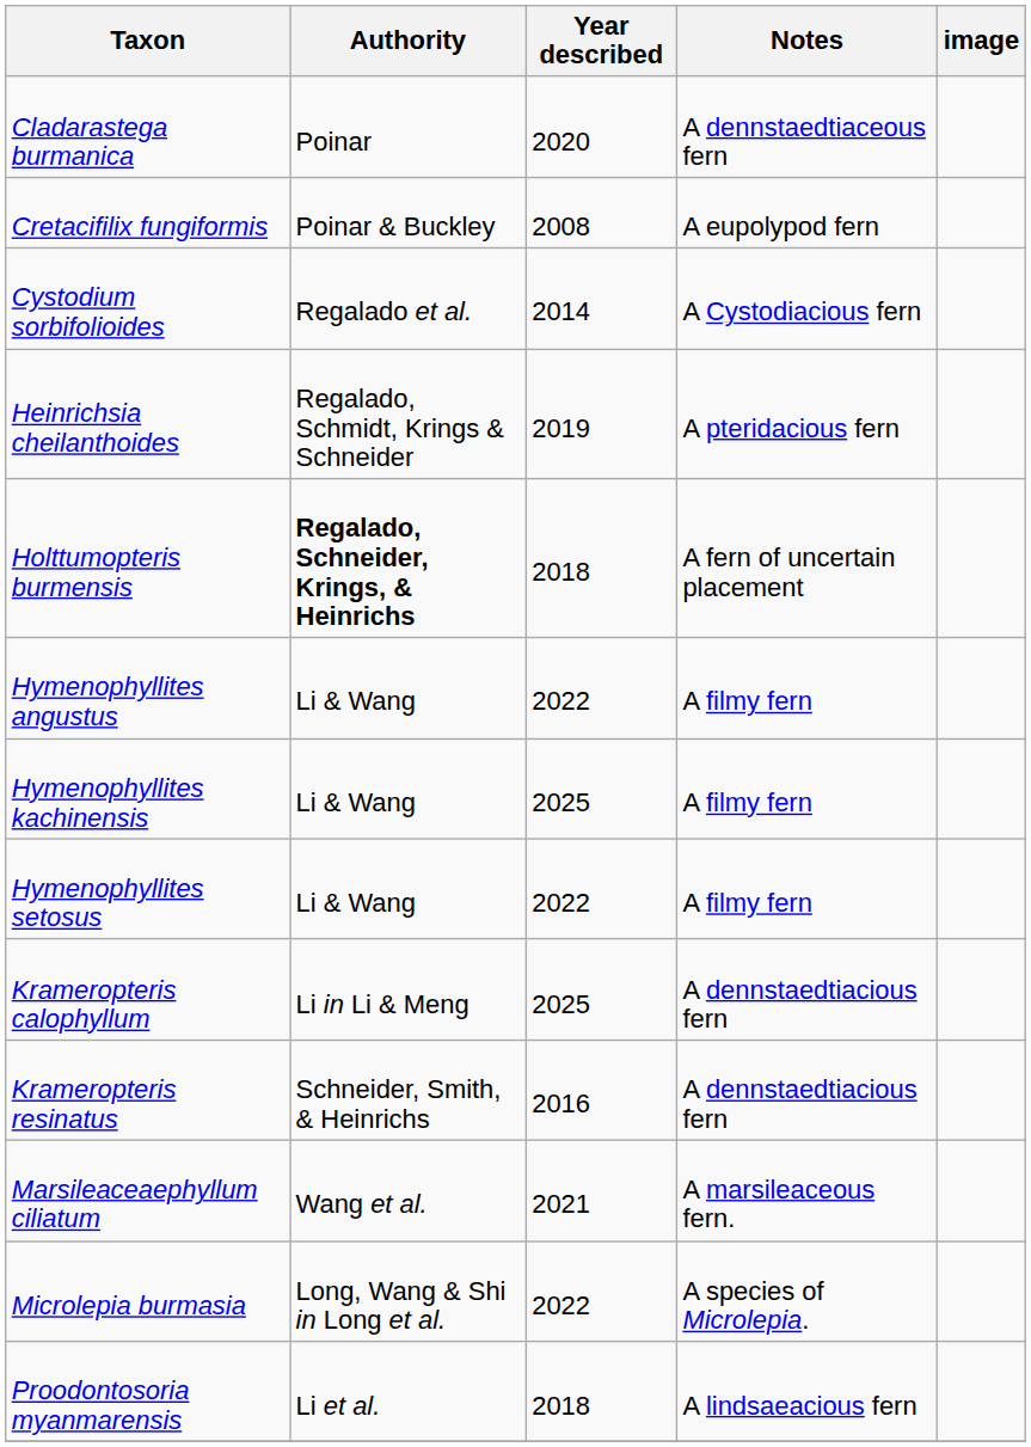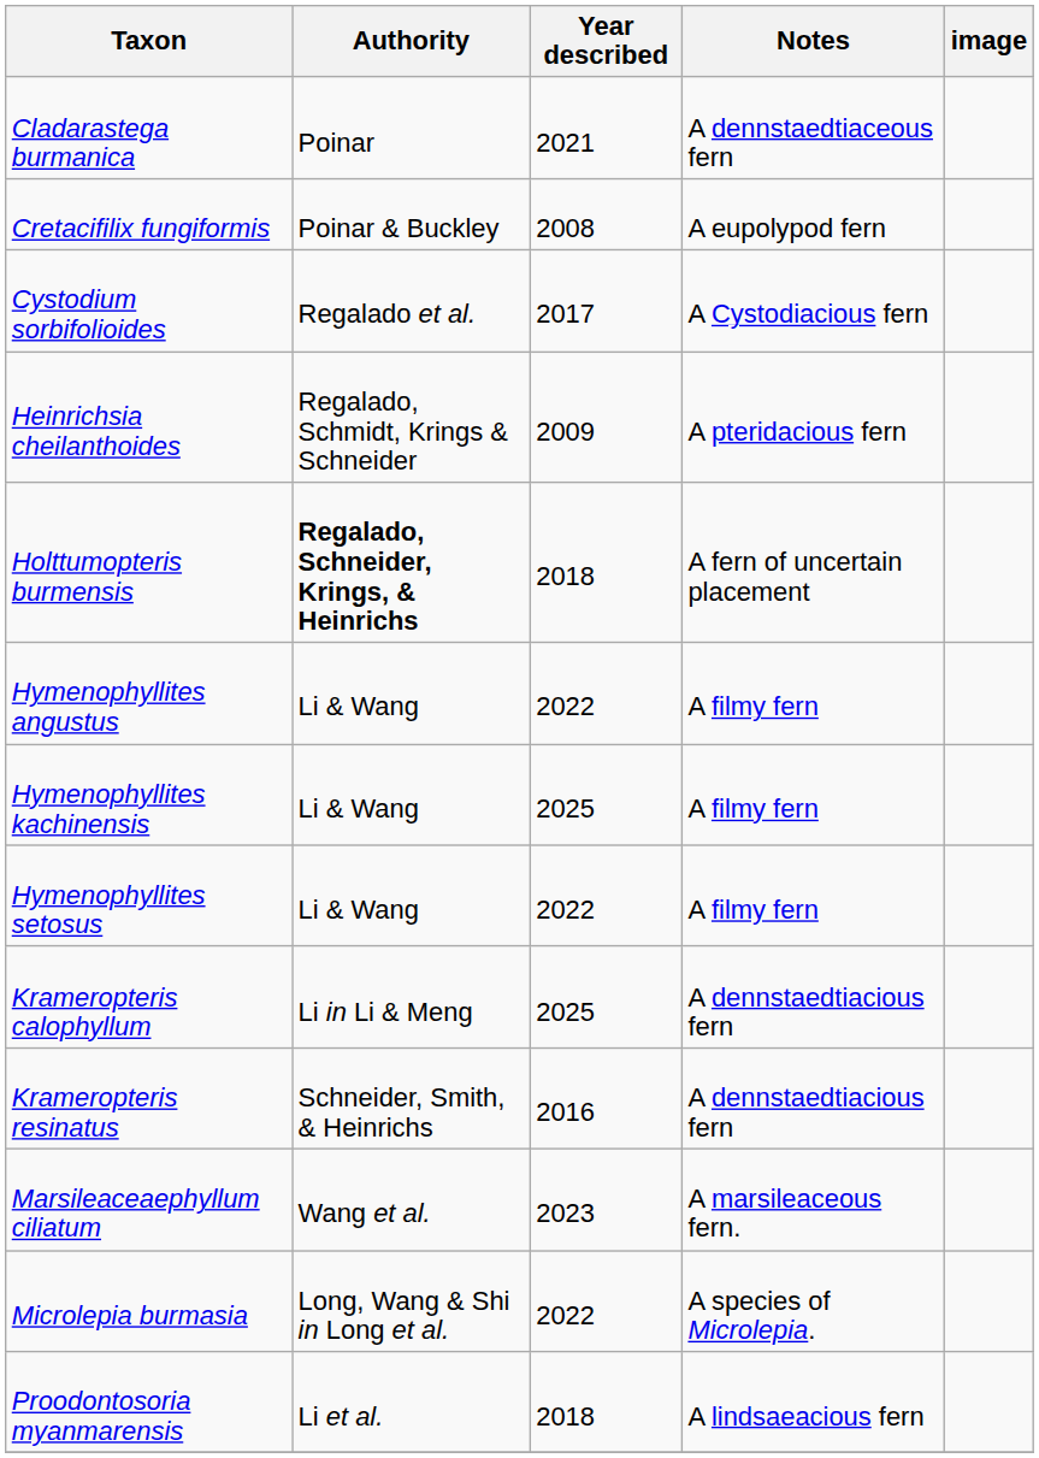 <table class="wikitable sortable" align="center" width="100%">
 <tr>
 <th>Taxon</th>
 <th>Authority</th>
 <th>Year described</th>
 <th>Notes</th>
 <th>image</th>
 </tr>
 <tr>
 <td><br><em><a href='#'>Cladarastega burmanica</a></em></td>
 <td><br>Poinar</td>
-<td><br>2020</td>
+<td><br>2021</td>
 <td><br>A <a href='#'>dennstaedtiaceous</a> fern</td>
 <td></td>
 </tr>
 <tr>
 <td><br><em><a href='#'>Cretacifilix fungiformis</a></em></td>
 <td><br>Poinar & Buckley</td>
 <td><br>2008</td>
 <td><br>A eupolypod fern</td>
 <td></td>
 </tr>
 <tr>
 <td><br><em><a href='#'>Cystodium sorbifolioides</a></em></td>
 <td><br>Regalado <em>et al.</em></td>
-<td><br>2014</td>
+<td><br>2017</td>
 <td><br>A <a href='#'>Cystodiacious</a> fern</td>
 <td><br></td>
 </tr>
 <tr>
 <td><br><em><a href='#'>Heinrichsia cheilanthoides</a></em></td>
 <td><br>Regalado, Schmidt, Krings & Schneider</td>
-<td><br>2019</td>
+<td><br>2009</td>
 <td><br>A <a href='#'>pteridacious</a> fern</td>
 <td></td>
 </tr>
 <tr>
 <td><br><em><a href='#'>Holttumopteris burmensis</a></em></td>
 <td><strong><br>Regalado, Schneider, Krings, & Heinrichs</strong></td>
 <td><br>2018</td>
 <td><br>A fern of uncertain placement</td>
 <td></td>
 </tr>
 <tr>
 <td><br><em><a href='#'>Hymenophyllites angustus</a></em></td>
 <td><br>Li & Wang</td>
 <td><br>2022</td>
 <td><br>A <a href='#'>filmy fern</a></td>
 <td></td>
 </tr>
 <tr>
 <td><br><em><a href='#'>Hymenophyllites kachinensis</a></em></td>
 <td><br>Li & Wang</td>
 <td><br>2025</td>
 <td><br>A <a href='#'>filmy fern</a></td>
 <td></td>
 </tr>
 <tr>
 <td><br><em><a href='#'>Hymenophyllites setosus</a></em></td>
 <td><br>Li & Wang</td>
 <td><br>2022</td>
 <td><br>A <a href='#'>filmy fern</a></td>
 <td></td>
 </tr>
 <tr>
 <td><br><em><a href='#'>Krameropteris calophyllum</a></em></td>
 <td><br>Li <em>in</em> Li & Meng</td>
 <td><br>2025</td>
 <td><br>A <a href='#'>dennstaedtiacious</a> fern</td>
 <td></td>
 </tr>
 <tr>
 <td><br><em><a href='#'>Krameropteris resinatus</a></em></td>
 <td><br>Schneider, Smith, & Heinrichs</td>
 <td><br>2016</td>
 <td><br>A <a href='#'>dennstaedtiacious</a> fern</td>
 <td></td>
 </tr>
 <tr>
 <td><br><em><a href='#'>Marsileaceaephyllum ciliatum</a></em></td>
 <td><br>Wang <em>et al.</em></td>
-<td><br>2021</td>
+<td><br>2023</td>
 <td><br>A <a href='#'>marsileaceous</a> fern.</td>
 <td></td>
 </tr>
 <tr>
 <td><br><em><a href='#'>Microlepia burmasia</a></em></td>
 <td><br>Long, Wang & Shi <em>in</em> Long <em>et al.</em></td>
 <td><br>2022</td>
 <td><br>A species of <em><a href='#'>Microlepia</a></em>.</td>
 <td></td>
 </tr>
 <tr>
 <td><br><em><a href='#'>Proodontosoria myanmarensis</a></em></td>
 <td><br>Li <em>et al.</em></td>
 <td><br>2018</td>
 <td><br>A <a href='#'>lindsaeacious</a> fern</td>
 <td></td>
 </tr>
 <tr>
 </tr>
 </table>
